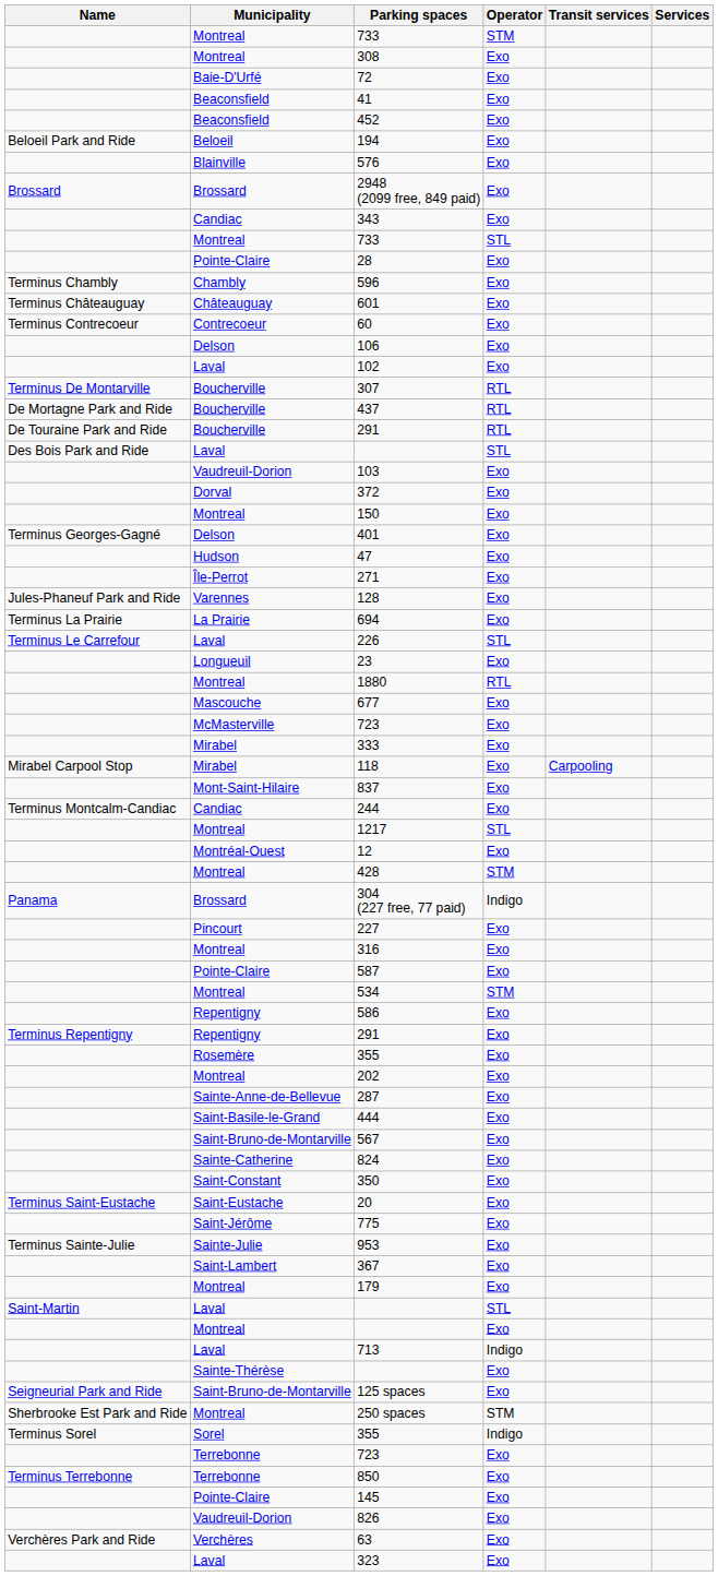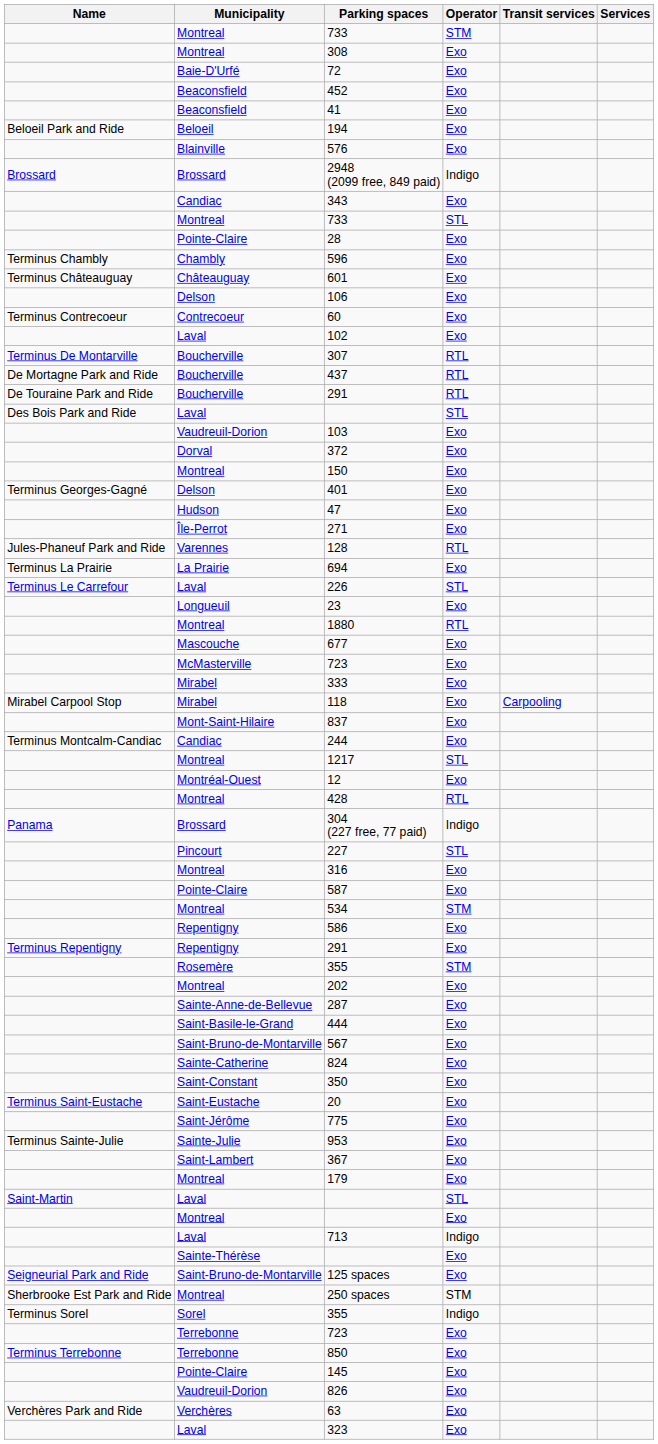 <table class="wikitable sortable">
 <tr>
 <th>Name</th>
 <th>Municipality</th>
 <th>Parking spaces</th>
 <th>Operator</th>
 <th>Transit services</th>
 <th>Services</th>
 </tr>
 <tr>
 <td></td>
 <td><a href='#'>Montreal</a></td>
 <td>733</td>
 <td><a href='#'>STM</a></td>
 <td></td>
 <td></td>
 </tr>
 <tr>
 <td></td>
 <td><a href='#'>Montreal</a></td>
 <td>308</td>
 <td><a href='#'>Exo</a></td>
 <td></td>
 <td></td>
 </tr>
 <tr>
 <td></td>
 <td><a href='#'>Baie-D'Urfé</a></td>
 <td>72</td>
 <td><a href='#'>Exo</a></td>
 <td></td>
 <td></td>
 </tr>
 <tr>
 <td></td>
 <td><a href='#'>Beaconsfield</a></td>
-<td>41</td>
+<td>452</td>
 <td><a href='#'>Exo</a></td>
 <td></td>
 <td></td>
 </tr>
 <tr>
 <td></td>
 <td><a href='#'>Beaconsfield</a></td>
-<td>452</td>
+<td>41</td>
 <td><a href='#'>Exo</a></td>
 <td></td>
 <td></td>
 </tr>
 <tr>
 <td> Beloeil Park and Ride</td>
 <td><a href='#'>Beloeil</a></td>
 <td>194</td>
 <td><a href='#'>Exo</a></td>
 <td></td>
 <td></td>
 </tr>
 <tr>
 <td></td>
 <td><a href='#'>Blainville</a></td>
 <td>576</td>
 <td><a href='#'>Exo</a></td>
 <td></td>
 <td></td>
 </tr>
 <tr>
 <td> <a href='#'>Brossard</a></td>
 <td><a href='#'>Brossard</a></td>
 <td>2948<br>(2099 free, 849 paid)</td>
-<td><a href='#'>Exo</a></td>
+<td>Indigo</td>
 <td></td>
 <td></td>
 </tr>
 <tr>
 <td></td>
 <td><a href='#'>Candiac</a></td>
 <td>343</td>
 <td><a href='#'>Exo</a></td>
 <td></td>
 <td></td>
 </tr>
 <tr>
 <td></td>
 <td><a href='#'>Montreal</a></td>
 <td>733</td>
 <td><a href='#'>STL</a></td>
 <td></td>
 <td></td>
 </tr>
 <tr>
 <td></td>
 <td><a href='#'>Pointe-Claire</a></td>
 <td>28</td>
 <td><a href='#'>Exo</a></td>
 <td></td>
 <td></td>
 </tr>
 <tr>
 <td> Terminus Chambly</td>
 <td><a href='#'>Chambly</a></td>
 <td>596</td>
 <td><a href='#'>Exo</a></td>
 <td></td>
 <td></td>
 </tr>
 <tr>
 <td> Terminus Châteauguay</td>
 <td><a href='#'>Châteauguay</a></td>
 <td>601</td>
 <td><a href='#'>Exo</a></td>
 <td></td>
 <td></td>
 </tr>
 <tr>
-<td> Terminus Contrecoeur</td>
-<td><a href='#'>Contrecoeur</a></td>
-<td>60</td>
+<td></td>
+<td><a href='#'>Delson</a></td>
+<td>106</td>
 <td><a href='#'>Exo</a></td>
 <td></td>
 <td></td>
 </tr>
 <tr>
-<td></td>
-<td><a href='#'>Delson</a></td>
-<td>106</td>
+<td> Terminus Contrecoeur</td>
+<td><a href='#'>Contrecoeur</a></td>
+<td>60</td>
 <td><a href='#'>Exo</a></td>
 <td></td>
 <td></td>
 </tr>
 <tr>
 <td> </td>
 <td><a href='#'>Laval</a></td>
 <td>102</td>
 <td><a href='#'>Exo</a></td>
 <td></td>
 <td></td>
 </tr>
 <tr>
 <td> <a href='#'>Terminus De Montarville</a></td>
 <td><a href='#'>Boucherville</a></td>
 <td>307</td>
 <td><a href='#'>RTL</a></td>
 <td></td>
 <td></td>
 </tr>
 <tr>
 <td> De Mortagne Park and Ride</td>
 <td><a href='#'>Boucherville</a></td>
 <td>437</td>
 <td><a href='#'>RTL</a></td>
 <td></td>
 <td></td>
 </tr>
 <tr>
 <td> De Touraine Park and Ride</td>
 <td><a href='#'>Boucherville</a></td>
 <td>291</td>
 <td><a href='#'>RTL</a></td>
 <td></td>
 <td></td>
 </tr>
 <tr>
 <td> Des Bois Park and Ride</td>
 <td><a href='#'>Laval</a></td>
 <td></td>
 <td><a href='#'>STL</a></td>
 <td></td>
 <td></td>
 </tr>
 <tr>
 <td></td>
 <td><a href='#'>Vaudreuil-Dorion</a></td>
 <td>103</td>
 <td><a href='#'>Exo</a></td>
 <td></td>
 <td></td>
 </tr>
 <tr>
 <td></td>
 <td><a href='#'>Dorval</a></td>
 <td>372</td>
 <td><a href='#'>Exo</a></td>
 <td></td>
 <td></td>
 </tr>
 <tr>
 <td></td>
 <td><a href='#'>Montreal</a></td>
 <td>150</td>
 <td><a href='#'>Exo</a></td>
 <td></td>
 <td></td>
 </tr>
 <tr>
 <td> Terminus Georges-Gagné</td>
 <td><a href='#'>Delson</a></td>
 <td>401</td>
 <td><a href='#'>Exo</a></td>
 <td></td>
 <td></td>
 </tr>
 <tr>
 <td></td>
 <td><a href='#'>Hudson</a></td>
 <td>47</td>
 <td><a href='#'>Exo</a></td>
 <td> </td>
 <td></td>
 </tr>
 <tr>
 <td></td>
 <td><a href='#'>Île-Perrot</a></td>
 <td>271</td>
 <td><a href='#'>Exo</a></td>
 <td></td>
 <td></td>
 </tr>
 <tr>
 <td> Jules-Phaneuf Park and Ride</td>
 <td><a href='#'>Varennes</a></td>
 <td>128</td>
-<td><a href='#'>Exo</a></td>
+<td><a href='#'>RTL</a></td>
 <td></td>
 <td></td>
 </tr>
 <tr>
 <td> Terminus La Prairie</td>
 <td><a href='#'>La Prairie</a></td>
 <td>694</td>
 <td><a href='#'>Exo</a></td>
 <td></td>
 <td></td>
 </tr>
 <tr>
 <td> <a href='#'>Terminus Le Carrefour</a></td>
 <td><a href='#'>Laval</a></td>
 <td>226</td>
 <td><a href='#'>STL</a></td>
 <td></td>
 <td></td>
 </tr>
 <tr>
 <td></td>
 <td><a href='#'>Longueuil</a></td>
 <td>23</td>
 <td><a href='#'>Exo</a></td>
 <td></td>
 <td></td>
 </tr>
 <tr>
 <td></td>
 <td><a href='#'>Montreal</a></td>
 <td>1880</td>
 <td><a href='#'>RTL</a></td>
 <td></td>
 <td></td>
 </tr>
 <tr>
 <td></td>
 <td><a href='#'>Mascouche</a></td>
 <td>677</td>
 <td><a href='#'>Exo</a></td>
 <td></td>
 <td></td>
 </tr>
 <tr>
 <td></td>
 <td><a href='#'>McMasterville</a></td>
 <td>723</td>
 <td><a href='#'>Exo</a></td>
 <td></td>
 <td></td>
 </tr>
 <tr>
 <td></td>
 <td><a href='#'>Mirabel</a></td>
 <td>333</td>
 <td><a href='#'>Exo</a></td>
 <td></td>
 <td></td>
 </tr>
 <tr>
 <td> Mirabel Carpool Stop</td>
 <td><a href='#'>Mirabel</a></td>
 <td>118</td>
 <td><a href='#'>Exo</a></td>
 <td> <a href='#'>Carpooling</a></td>
 <td></td>
 </tr>
 <tr>
 <td></td>
 <td><a href='#'>Mont-Saint-Hilaire</a></td>
 <td>837</td>
 <td><a href='#'>Exo</a></td>
 <td></td>
 <td></td>
 </tr>
 <tr>
 <td> Terminus Montcalm-Candiac</td>
 <td><a href='#'>Candiac</a></td>
 <td>244</td>
 <td><a href='#'>Exo</a></td>
 <td></td>
 <td></td>
 </tr>
 <tr>
 <td></td>
 <td><a href='#'>Montreal</a></td>
 <td>1217</td>
 <td><a href='#'>STL</a></td>
 <td></td>
 <td></td>
 </tr>
 <tr>
 <td></td>
 <td><a href='#'>Montréal-Ouest</a></td>
 <td>12</td>
 <td><a href='#'>Exo</a></td>
 <td></td>
 <td></td>
 </tr>
 <tr>
 <td></td>
 <td><a href='#'>Montreal</a></td>
 <td>428</td>
-<td><a href='#'>STM</a></td>
+<td><a href='#'>RTL</a></td>
 <td></td>
 <td></td>
 </tr>
 <tr>
 <td> <a href='#'>Panama</a></td>
 <td><a href='#'>Brossard</a></td>
 <td>304<br>(227 free, 77 paid)</td>
 <td>Indigo</td>
 <td></td>
 <td></td>
 </tr>
 <tr>
 <td></td>
 <td><a href='#'>Pincourt</a></td>
 <td>227</td>
-<td><a href='#'>Exo</a></td>
+<td><a href='#'>STL</a></td>
 <td></td>
 <td></td>
 </tr>
 <tr>
 <td></td>
 <td><a href='#'>Montreal</a></td>
 <td>316</td>
 <td><a href='#'>Exo</a></td>
 <td></td>
 <td></td>
 </tr>
 <tr>
 <td></td>
 <td><a href='#'>Pointe-Claire</a></td>
 <td>587</td>
 <td><a href='#'>Exo</a></td>
 <td></td>
 <td></td>
 </tr>
 <tr>
 <td></td>
 <td><a href='#'>Montreal</a></td>
 <td>534</td>
 <td><a href='#'>STM</a></td>
 <td></td>
 <td></td>
 </tr>
 <tr>
 <td></td>
 <td><a href='#'>Repentigny</a></td>
 <td>586</td>
 <td><a href='#'>Exo</a></td>
 <td></td>
 <td></td>
 </tr>
 <tr>
 <td> <a href='#'>Terminus Repentigny</a></td>
 <td><a href='#'>Repentigny</a></td>
 <td>291</td>
 <td><a href='#'>Exo</a></td>
 <td></td>
 <td></td>
 </tr>
 <tr>
 <td></td>
 <td><a href='#'>Rosemère</a></td>
 <td>355</td>
-<td><a href='#'>Exo</a></td>
+<td><a href='#'>STM</a></td>
 <td></td>
 <td></td>
 </tr>
 <tr>
 <td></td>
 <td><a href='#'>Montreal</a></td>
 <td>202</td>
 <td><a href='#'>Exo</a></td>
 <td></td>
 <td></td>
 </tr>
 <tr>
 <td></td>
 <td><a href='#'>Sainte-Anne-de-Bellevue</a></td>
 <td>287</td>
 <td><a href='#'>Exo</a></td>
 <td></td>
 <td></td>
 </tr>
 <tr>
 <td></td>
 <td><a href='#'>Saint-Basile-le-Grand</a></td>
 <td>444</td>
 <td><a href='#'>Exo</a></td>
 <td></td>
 <td></td>
 </tr>
 <tr>
 <td></td>
 <td><a href='#'>Saint-Bruno-de-Montarville</a></td>
 <td>567</td>
 <td><a href='#'>Exo</a></td>
 <td></td>
 <td></td>
 </tr>
 <tr>
 <td></td>
 <td><a href='#'>Sainte-Catherine</a></td>
 <td>824</td>
 <td><a href='#'>Exo</a></td>
 <td></td>
 <td></td>
 </tr>
 <tr>
 <td></td>
 <td><a href='#'>Saint-Constant</a></td>
 <td>350</td>
 <td><a href='#'>Exo</a></td>
 <td></td>
 <td></td>
 </tr>
 <tr>
 <td> <a href='#'>Terminus Saint-Eustache</a></td>
 <td><a href='#'>Saint-Eustache</a></td>
 <td>20</td>
 <td><a href='#'>Exo</a></td>
 <td></td>
 <td></td>
 </tr>
 <tr>
 <td></td>
 <td><a href='#'>Saint-Jérôme</a></td>
 <td>775</td>
 <td><a href='#'>Exo</a></td>
 <td></td>
 <td></td>
 </tr>
 <tr>
 <td> Terminus Sainte-Julie</td>
 <td><a href='#'>Sainte-Julie</a></td>
 <td>953</td>
 <td><a href='#'>Exo</a></td>
 <td></td>
 <td></td>
 </tr>
 <tr>
 <td></td>
 <td><a href='#'>Saint-Lambert</a></td>
 <td>367</td>
 <td><a href='#'>Exo</a></td>
 <td></td>
 <td></td>
 </tr>
 <tr>
 <td></td>
 <td><a href='#'>Montreal</a></td>
 <td>179</td>
 <td><a href='#'>Exo</a></td>
 <td></td>
 <td></td>
 </tr>
 <tr>
 <td> <a href='#'>Saint-Martin</a></td>
 <td><a href='#'>Laval</a></td>
 <td></td>
 <td><a href='#'>STL</a></td>
 <td></td>
 <td></td>
 </tr>
 <tr>
 <td></td>
 <td><a href='#'>Montreal</a></td>
 <td></td>
 <td><a href='#'>Exo</a></td>
 <td></td>
 <td></td>
 </tr>
 <tr>
 <td></td>
 <td><a href='#'>Laval</a></td>
 <td>713</td>
 <td>Indigo</td>
 <td></td>
 <td></td>
 </tr>
 <tr>
 <td></td>
 <td><a href='#'>Sainte-Thérèse</a></td>
 <td></td>
 <td><a href='#'>Exo</a></td>
 <td></td>
 <td></td>
 </tr>
 <tr>
 <td> <a href='#'>Seigneurial Park and Ride</a></td>
 <td><a href='#'>Saint-Bruno-de-Montarville</a></td>
 <td>125 spaces</td>
 <td><a href='#'>Exo</a></td>
 <td></td>
 <td></td>
 </tr>
 <tr>
 <td> Sherbrooke Est Park and Ride</td>
 <td><a href='#'>Montreal</a></td>
 <td>250 spaces</td>
 <td>STM</td>
 <td></td>
 <td></td>
 </tr>
 <tr>
 <td> Terminus Sorel</td>
 <td><a href='#'>Sorel</a></td>
 <td>355</td>
 <td>Indigo</td>
 <td></td>
 <td></td>
 </tr>
 <tr>
 <td></td>
 <td><a href='#'>Terrebonne</a></td>
 <td>723</td>
 <td><a href='#'>Exo</a></td>
 <td></td>
 <td></td>
 </tr>
 <tr>
 <td> <a href='#'>Terminus Terrebonne</a></td>
 <td><a href='#'>Terrebonne</a></td>
 <td>850</td>
 <td><a href='#'>Exo</a></td>
 <td></td>
 <td></td>
 </tr>
 <tr>
 <td></td>
 <td><a href='#'>Pointe-Claire</a></td>
 <td>145</td>
 <td><a href='#'>Exo</a></td>
 <td></td>
 <td></td>
 </tr>
 <tr>
 <td></td>
 <td><a href='#'>Vaudreuil-Dorion</a></td>
 <td>826</td>
 <td><a href='#'>Exo</a></td>
 <td></td>
 <td></td>
 </tr>
 <tr>
 <td> Verchères Park and Ride</td>
 <td><a href='#'>Verchères</a></td>
 <td>63</td>
 <td><a href='#'>Exo</a></td>
 <td></td>
 <td></td>
 </tr>
 <tr>
 <td></td>
 <td><a href='#'>Laval</a></td>
 <td>323</td>
 <td><a href='#'>Exo</a></td>
 <td></td>
 <td></td>
 </tr>
 </table>
